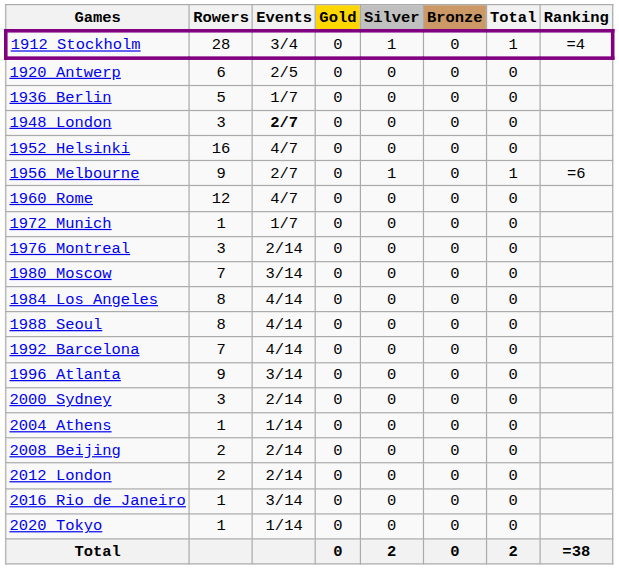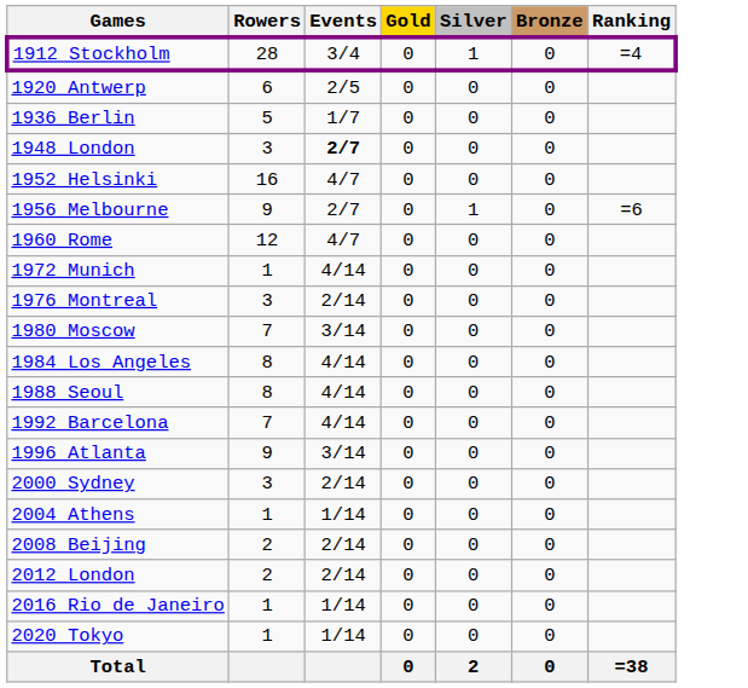 <table class="wikitable sortable" style="text-align:center">
 <tr>
 <th>Games</th>
 <th>Rowers</th>
 <th>Events</th>
 <th style="background-color:gold;">Gold</th>
 <th style="background-color:silver;">Silver</th>
 <th style="background-color:#c96;">Bronze</th>
-<th>Total</th>
 <th>Ranking</th>
 </tr>
 <tr align=center style="border: 3px solid purple">
 <td align=left><a href='#'>1912 Stockholm</a></td>
 <td>28</td>
 <td>3/4</td>
 <td>0</td>
 <td>1</td>
 <td>0</td>
-<td>1</td>
 <td>=4</td>
 </tr>
 <tr>
 <td align=left><a href='#'>1920 Antwerp</a></td>
 <td>6</td>
 <td>2/5</td>
-<td>0</td>
 <td>0</td>
 <td>0</td>
 <td>0</td>
 <td></td>
 </tr>
 <tr>
 <td align=left><a href='#'>1936 Berlin</a></td>
 <td>5</td>
 <td>1/7</td>
 <td>0</td>
 <td>0</td>
 <td>0</td>
-<td>0</td>
 <td></td>
 </tr>
 <tr>
 <td align=left><a href='#'>1948 London</a></td>
 <td>3</td>
 <td><strong>2/7</strong></td>
-<td>0</td>
 <td>0</td>
 <td>0</td>
 <td>0</td>
 <td></td>
 </tr>
 <tr>
 <td align=left><a href='#'>1952 Helsinki</a></td>
 <td>16</td>
 <td>4/7</td>
 <td>0</td>
 <td>0</td>
 <td>0</td>
-<td>0</td>
 <td></td>
 </tr>
 <tr>
 <td align=left><a href='#'>1956 Melbourne</a></td>
 <td>9</td>
 <td>2/7</td>
 <td>0</td>
 <td>1</td>
 <td>0</td>
-<td>1</td>
 <td>=6</td>
 </tr>
 <tr>
 <td align=left><a href='#'>1960 Rome</a></td>
 <td>12</td>
 <td>4/7</td>
 <td>0</td>
 <td>0</td>
 <td>0</td>
-<td>0</td>
 <td></td>
 </tr>
 <tr>
 <td align=left><a href='#'>1972 Munich</a></td>
 <td>1</td>
-<td>1/7</td>
-<td>0</td>
+<td>4/14</td>
 <td>0</td>
 <td>0</td>
 <td>0</td>
 <td></td>
 </tr>
 <tr>
 <td align=left><a href='#'>1976 Montreal</a></td>
 <td>3</td>
 <td>2/14</td>
 <td>0</td>
 <td>0</td>
 <td>0</td>
-<td>0</td>
 <td></td>
 </tr>
 <tr>
 <td align=left><a href='#'>1980 Moscow</a></td>
 <td>7</td>
 <td>3/14</td>
-<td>0</td>
 <td>0</td>
 <td>0</td>
 <td>0</td>
 <td></td>
 </tr>
 <tr>
 <td align=left><a href='#'>1984 Los Angeles</a></td>
 <td>8</td>
 <td>4/14</td>
 <td>0</td>
 <td>0</td>
 <td>0</td>
-<td>0</td>
 <td></td>
 </tr>
 <tr>
 <td align=left><a href='#'>1988 Seoul</a></td>
 <td>8</td>
 <td>4/14</td>
-<td>0</td>
 <td>0</td>
 <td>0</td>
 <td>0</td>
 <td></td>
 </tr>
 <tr>
 <td align=left><a href='#'>1992 Barcelona</a></td>
 <td>7</td>
 <td>4/14</td>
 <td>0</td>
 <td>0</td>
 <td>0</td>
-<td>0</td>
 <td></td>
 </tr>
 <tr>
 <td align=left><a href='#'>1996 Atlanta</a></td>
 <td>9</td>
 <td>3/14</td>
-<td>0</td>
 <td>0</td>
 <td>0</td>
 <td>0</td>
 <td></td>
 </tr>
 <tr>
 <td align=left><a href='#'>2000 Sydney</a></td>
 <td>3</td>
 <td>2/14</td>
 <td>0</td>
 <td>0</td>
 <td>0</td>
-<td>0</td>
 <td></td>
 </tr>
 <tr>
 <td align=left><a href='#'>2004 Athens</a></td>
 <td>1</td>
 <td>1/14</td>
-<td>0</td>
 <td>0</td>
 <td>0</td>
 <td>0</td>
 <td></td>
 </tr>
 <tr>
 <td align=left><a href='#'>2008 Beijing</a></td>
 <td>2</td>
 <td>2/14</td>
 <td>0</td>
 <td>0</td>
 <td>0</td>
-<td>0</td>
 <td></td>
 </tr>
 <tr>
 <td align=left><a href='#'>2012 London</a></td>
 <td>2</td>
 <td>2/14</td>
 <td>0</td>
 <td>0</td>
 <td>0</td>
-<td>0</td>
 <td></td>
 </tr>
 <tr>
 <td align=left><a href='#'>2016 Rio de Janeiro</a></td>
 <td>1</td>
-<td>3/14</td>
-<td>0</td>
+<td>1/14</td>
 <td>0</td>
 <td>0</td>
 <td>0</td>
 <td></td>
 </tr>
 <tr>
 <td align=left><a href='#'>2020 Tokyo</a></td>
 <td>1</td>
 <td>1/14</td>
 <td>0</td>
 <td>0</td>
 <td>0</td>
-<td>0</td>
 <td></td>
 </tr>
 <tr>
 <th>Total</th>
 <th></th>
 <th></th>
 <th>0</th>
 <th>2</th>
 <th>0</th>
-<th>2</th>
 <th>=38</th>
 </tr>
 </table>
